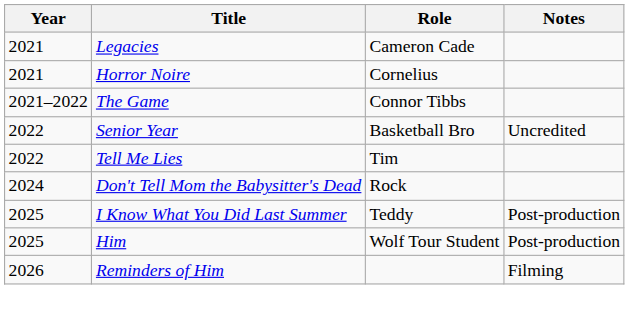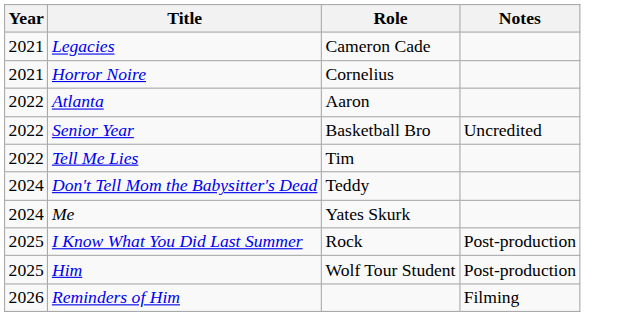 <table class="wikitable sortable">
 <tr>
 <th>Year</th>
 <th>Title</th>
 <th>Role</th>
 <th class="unsortable">Notes</th>
 </tr>
 <tr>
 <td>2021</td>
 <td><em><a href='#'>Legacies</a></em></td>
 <td>Cameron Cade</td>
 <td></td>
 </tr>
 <tr>
 <td>2021</td>
 <td><em><a href='#'>Horror Noire</a></em></td>
 <td>Cornelius</td>
 <td></td>
 </tr>
 <tr>
-<td>2021–2022</td>
-<td><em><a href='#'>The Game</a></em></td>
-<td>Connor Tibbs</td>
+<td>2022</td>
+<td><em><a href='#'>Atlanta</a></em></td>
+<td>Aaron</td>
 <td></td>
 </tr>
 <tr>
 <td>2022</td>
 <td><em><a href='#'>Senior Year</a></em></td>
 <td>Basketball Bro</td>
 <td>Uncredited</td>
 </tr>
 <tr>
 <td>2022</td>
 <td><em><a href='#'>Tell Me Lies</a></em></td>
 <td>Tim</td>
 <td></td>
 </tr>
 <tr>
 <td>2024</td>
 <td><em><a href='#'>Don't Tell Mom the Babysitter's Dead</a></em></td>
-<td>Rock</td>
+<td>Teddy</td>
+<td></td>
+</tr>
+<tr>
+<td>2024</td>
+<td><em>Me</em></td>
+<td>Yates Skurk</td>
 <td></td>
 </tr>
 <tr>
 <td>2025</td>
 <td><em><a href='#'>I Know What You Did Last Summer</a></em></td>
-<td>Teddy</td>
+<td>Rock</td>
 <td>Post-production</td>
 </tr>
 <tr>
 <td>2025</td>
 <td><em><a href='#'>Him</a></em></td>
 <td>Wolf Tour Student</td>
 <td>Post-production</td>
 </tr>
 <tr>
 <td>2026</td>
 <td><em><a href='#'>Reminders of Him</a></em></td>
 <td></td>
 <td>Filming</td>
 </tr>
 </table>
